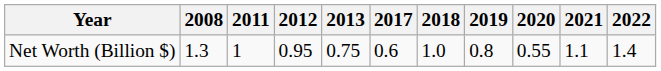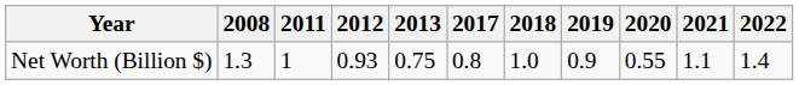 <table class="wikitable">
 <tr>
 <th>Year</th>
 <th>2008</th>
 <th>2011</th>
 <th>2012</th>
 <th>2013</th>
 <th>2017</th>
 <th>2018</th>
 <th>2019</th>
 <th>2020</th>
 <th>2021</th>
 <th>2022</th>
 </tr>
 <tr>
 <td>Net Worth (Billion $)</td>
 <td>1.3</td>
 <td>1</td>
-<td>0.95</td>
+<td>0.93</td>
 <td>0.75</td>
-<td>0.6</td>
+<td>0.8</td>
 <td>1.0</td>
-<td>0.8</td>
+<td>0.9</td>
 <td>0.55</td>
 <td>1.1</td>
 <td>1.4</td>
 </tr>
 </table>
